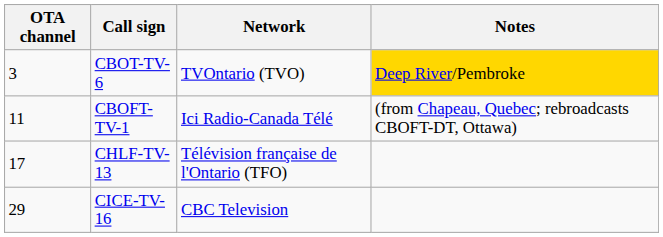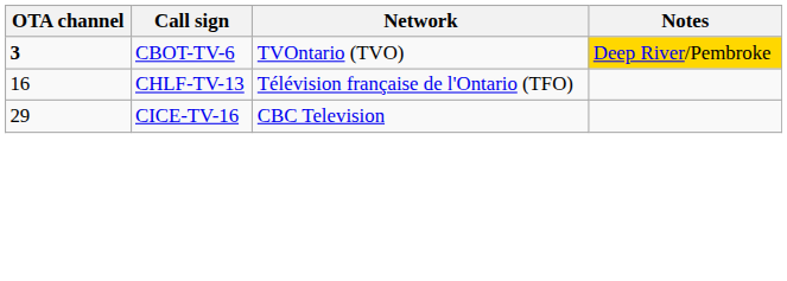 <table class="wikitable sortable" width="100%">
 <tr>
 <th>OTA channel</th>
 <th>Call sign</th>
 <th>Network</th>
 <th>Notes</th>
 </tr>
 <tr>
-<td>3</td>
+<td><strong>3</strong></td>
 <td><a href='#'>CBOT-TV-6</a></td>
 <td><a href='#'>TVOntario</a> (TVO)</td>
 <td style="background: gold;"><a href='#'>Deep River</a>/Pembroke</td>
 </tr>
 <tr>
-<td>11</td>
-<td><a href='#'>CBOFT-TV-1</a></td>
-<td><a href='#'>Ici Radio-Canada Télé</a></td>
-<td>(from <a href='#'>Chapeau, Quebec</a>; rebroadcasts CBOFT-DT, Ottawa)</td>
-</tr>
-<tr>
-<td>17</td>
+<td>16</td>
 <td><a href='#'>CHLF-TV-13</a></td>
 <td><a href='#'>Télévision française de l'Ontario</a> (TFO)</td>
 <td></td>
 </tr>
 <tr>
 <td>29</td>
 <td><a href='#'>CICE-TV-16</a></td>
 <td><a href='#'>CBC Television</a></td>
 <td></td>
 </tr>
 </table>
